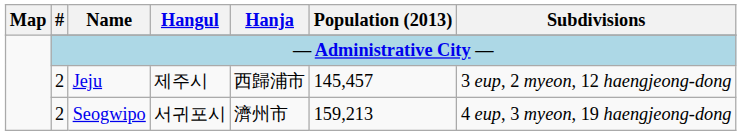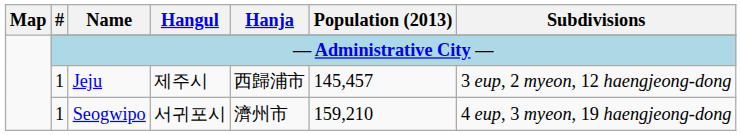 <table class="wikitable" style="font-size:90%; margin:auto;">
 <tr>
 <th>Map</th>
 <th>#</th>
 <th>Name</th>
 <th><a href='#'>Hangul</a></th>
 <th><a href='#'>Hanja</a></th>
 <th>Population (2013)</th>
 <th>Subdivisions</th>
 </tr>
 <tr>
 <td rowspan="4"></td>
 </tr>
 <tr style="background:lightblue;">
 <td colspan="6" style="text-align:center;"><strong>— <a href='#'>Administrative City</a> —</strong></td>
 </tr>
 <tr>
-<td>2</td>
+<td>1</td>
 <td><a href='#'>Jeju</a></td>
 <td><span>제주시</span></td>
 <td><span>西歸浦市</span></td>
 <td>145,457</td>
 <td>3 <em>eup</em>, 2 <em>myeon</em>, 12 <em>haengjeong-dong</em></td>
 </tr>
 <tr>
-<td>2</td>
+<td>1</td>
 <td><a href='#'>Seogwipo</a></td>
 <td><span>서귀포시</span></td>
 <td><span>濟州市</span></td>
-<td>159,213</td>
+<td>159,210</td>
 <td>4 <em>eup</em>, 3 <em>myeon</em>, 19 <em>haengjeong-dong</em></td>
 </tr>
 </table>
